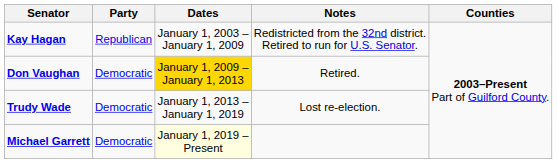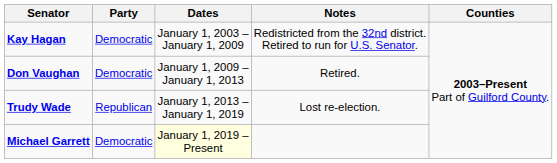 <table class=wikitable style="text-align:center">
 <tr>
 <th>Senator</th>
 <th>Party</th>
 <th>Dates</th>
 <th>Notes</th>
 <th>Counties</th>
 </tr>
 <tr style="height:3em">
 <td align=left><strong><a href='#'>Kay Hagan</a></strong></td>
-<td><a href='#'>Republican</a></td>
+<td><a href='#'>Democratic</a></td>
 <td nowrap>January 1, 2003 – <br> January 1, 2009</td>
 <td>Redistricted from the <a href='#'>32nd</a> district. <br> Retired to run for <a href='#'>U.S. Senator</a>.</td>
 <td rowspan=4><strong>2003–Present</strong><br> Part of <a href='#'>Guilford County</a>.</td>
 </tr>
 <tr style="height:3em">
 <td align=left><strong><a href='#'>Don Vaughan</a></strong></td>
 <td><a href='#'>Democratic</a></td>
-<td nowrap style="background: gold;">January 1, 2009 – <br> January 1, 2013</td>
+<td nowrap>January 1, 2009 – <br> January 1, 2013</td>
 <td>Retired.</td>
 </tr>
 <tr style="height:3em">
 <td align=left><strong><a href='#'>Trudy Wade</a></strong></td>
-<td><a href='#'>Democratic</a></td>
+<td><a href='#'>Republican</a></td>
 <td nowrap>January 1, 2013 – <br> January 1, 2019</td>
 <td>Lost re-election.</td>
 </tr>
 <tr style="height:3em">
 <td align=left><strong><a href='#'>Michael Garrett</a></strong></td>
 <td><a href='#'>Democratic</a></td>
 <td nowrap style="background: lightyellow;">January 1, 2019 – <br> Present</td>
 <td></td>
 </tr>
 </table>
